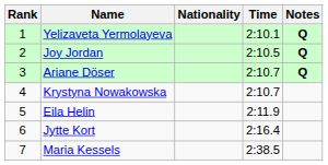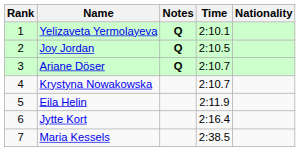 <table class="wikitable sortable" style="text-align:center">
 <tr>
 <th>Rank</th>
 <th>Name</th>
+<th>Notes</th>
+<th>Time</th>
 <th>Nationality</th>
-<th>Time</th>
-<th>Notes</th>
 </tr>
 <tr bgcolor=ccffcc>
 <td>1</td>
 <td align=left><a href='#'>Yelizaveta Yermolayeva</a></td>
+<td><strong>Q</strong></td>
+<td>2:10.1</td>
 <td align=left></td>
-<td>2:10.1</td>
-<td><strong>Q</strong></td>
 </tr>
 <tr bgcolor=ccffcc>
 <td>2</td>
 <td align=left><a href='#'>Joy Jordan</a></td>
+<td><strong>Q</strong></td>
+<td>2:10.5</td>
 <td align=left></td>
-<td>2:10.5</td>
-<td><strong>Q</strong></td>
 </tr>
 <tr bgcolor=ccffcc>
 <td>3</td>
 <td align=left><a href='#'>Ariane Döser</a></td>
+<td><strong>Q</strong></td>
+<td>2:10.7</td>
 <td align=left></td>
-<td>2:10.7</td>
-<td><strong>Q</strong></td>
 </tr>
 <tr>
 <td>4</td>
 <td align=left><a href='#'>Krystyna Nowakowska</a></td>
+<td></td>
+<td>2:10.7</td>
 <td align=left></td>
-<td>2:10.7</td>
-<td></td>
 </tr>
 <tr>
 <td>5</td>
 <td align=left><a href='#'>Eila Helin</a></td>
+<td></td>
+<td>2:11.9</td>
 <td align=left></td>
-<td>2:11.9</td>
-<td></td>
 </tr>
 <tr>
 <td>6</td>
 <td align=left><a href='#'>Jytte Kort</a></td>
+<td></td>
+<td>2:16.4</td>
 <td align=left></td>
-<td>2:16.4</td>
-<td></td>
 </tr>
 <tr>
 <td>7</td>
 <td align=left><a href='#'>Maria Kessels</a></td>
+<td></td>
+<td>2:38.5</td>
 <td align=left></td>
-<td>2:38.5</td>
-<td></td>
 </tr>
 </table>
